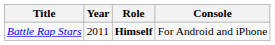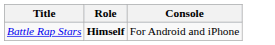 <table class="wikitable">
 <tr style="background:#b0c4de; text-align:center;">
 <th>Title</th>
-<th>Year</th>
 <th>Role</th>
 <th>Console</th>
 </tr>
 <tr>
 <td><em><a href='#'>Battle Rap Stars</a></em></td>
-<td>2011</td>
 <td><strong>Himself</strong></td>
 <td>For Android and iPhone</td>
 </tr>
 </table>
